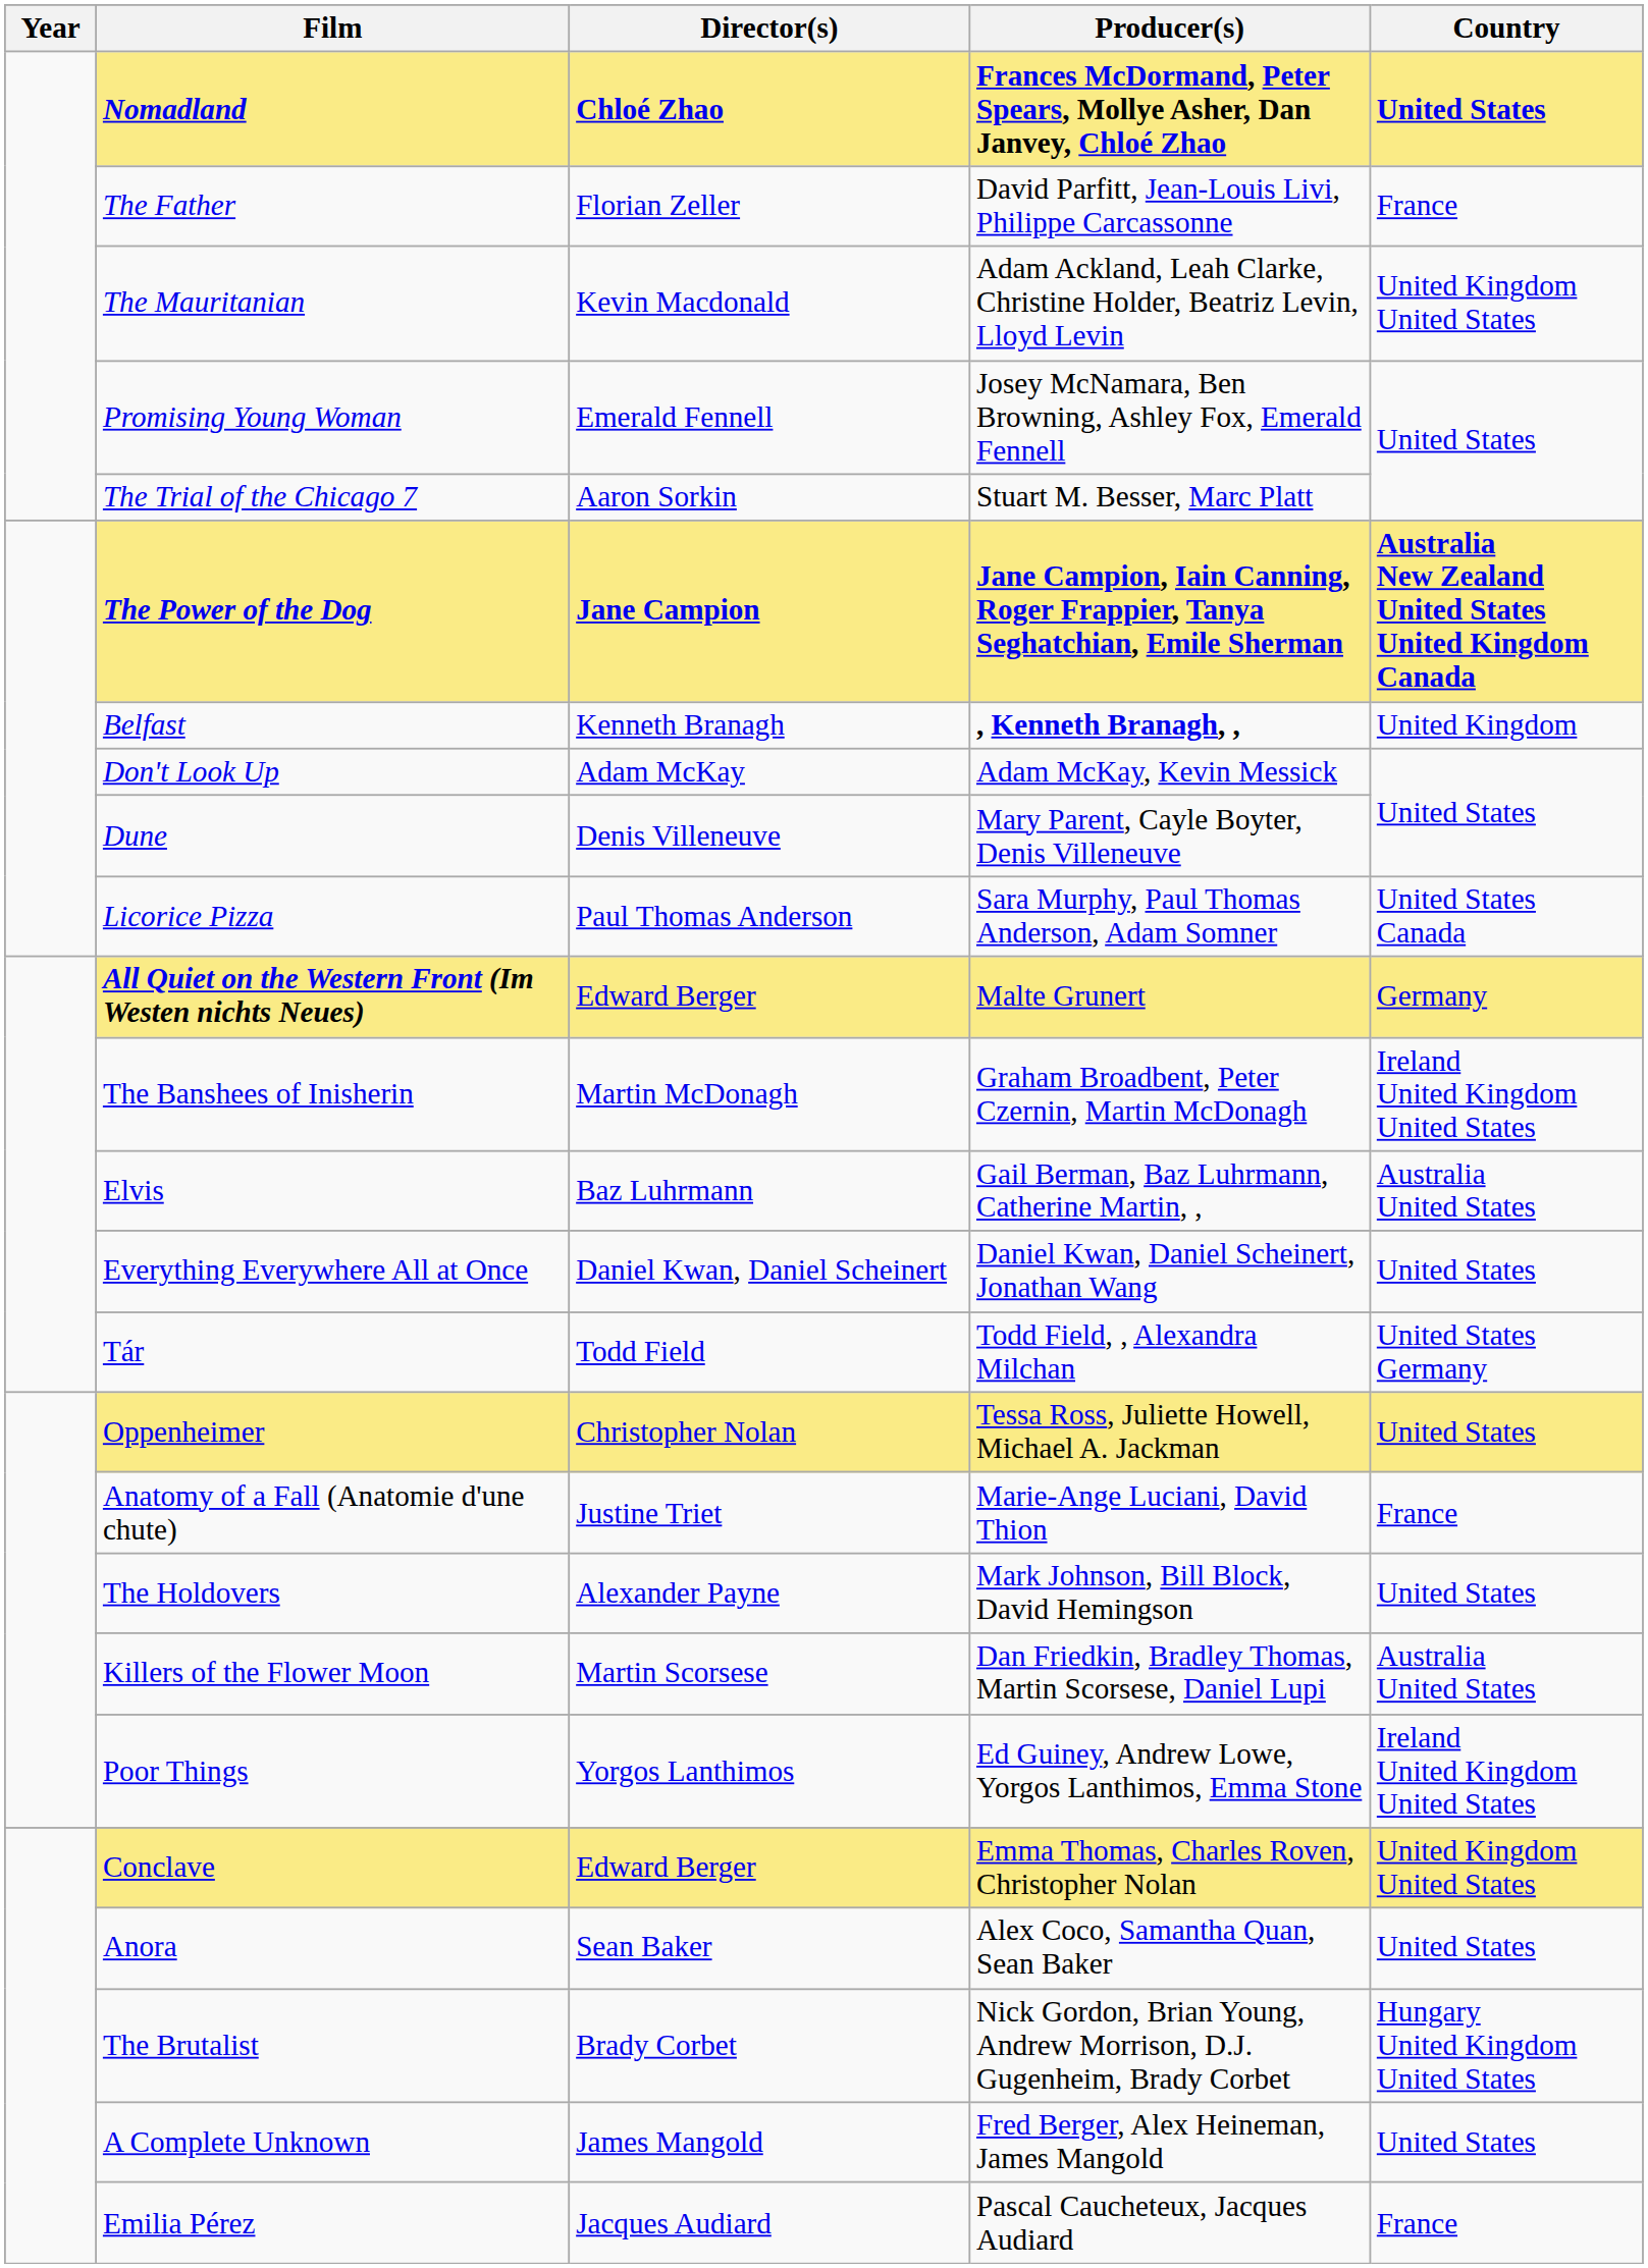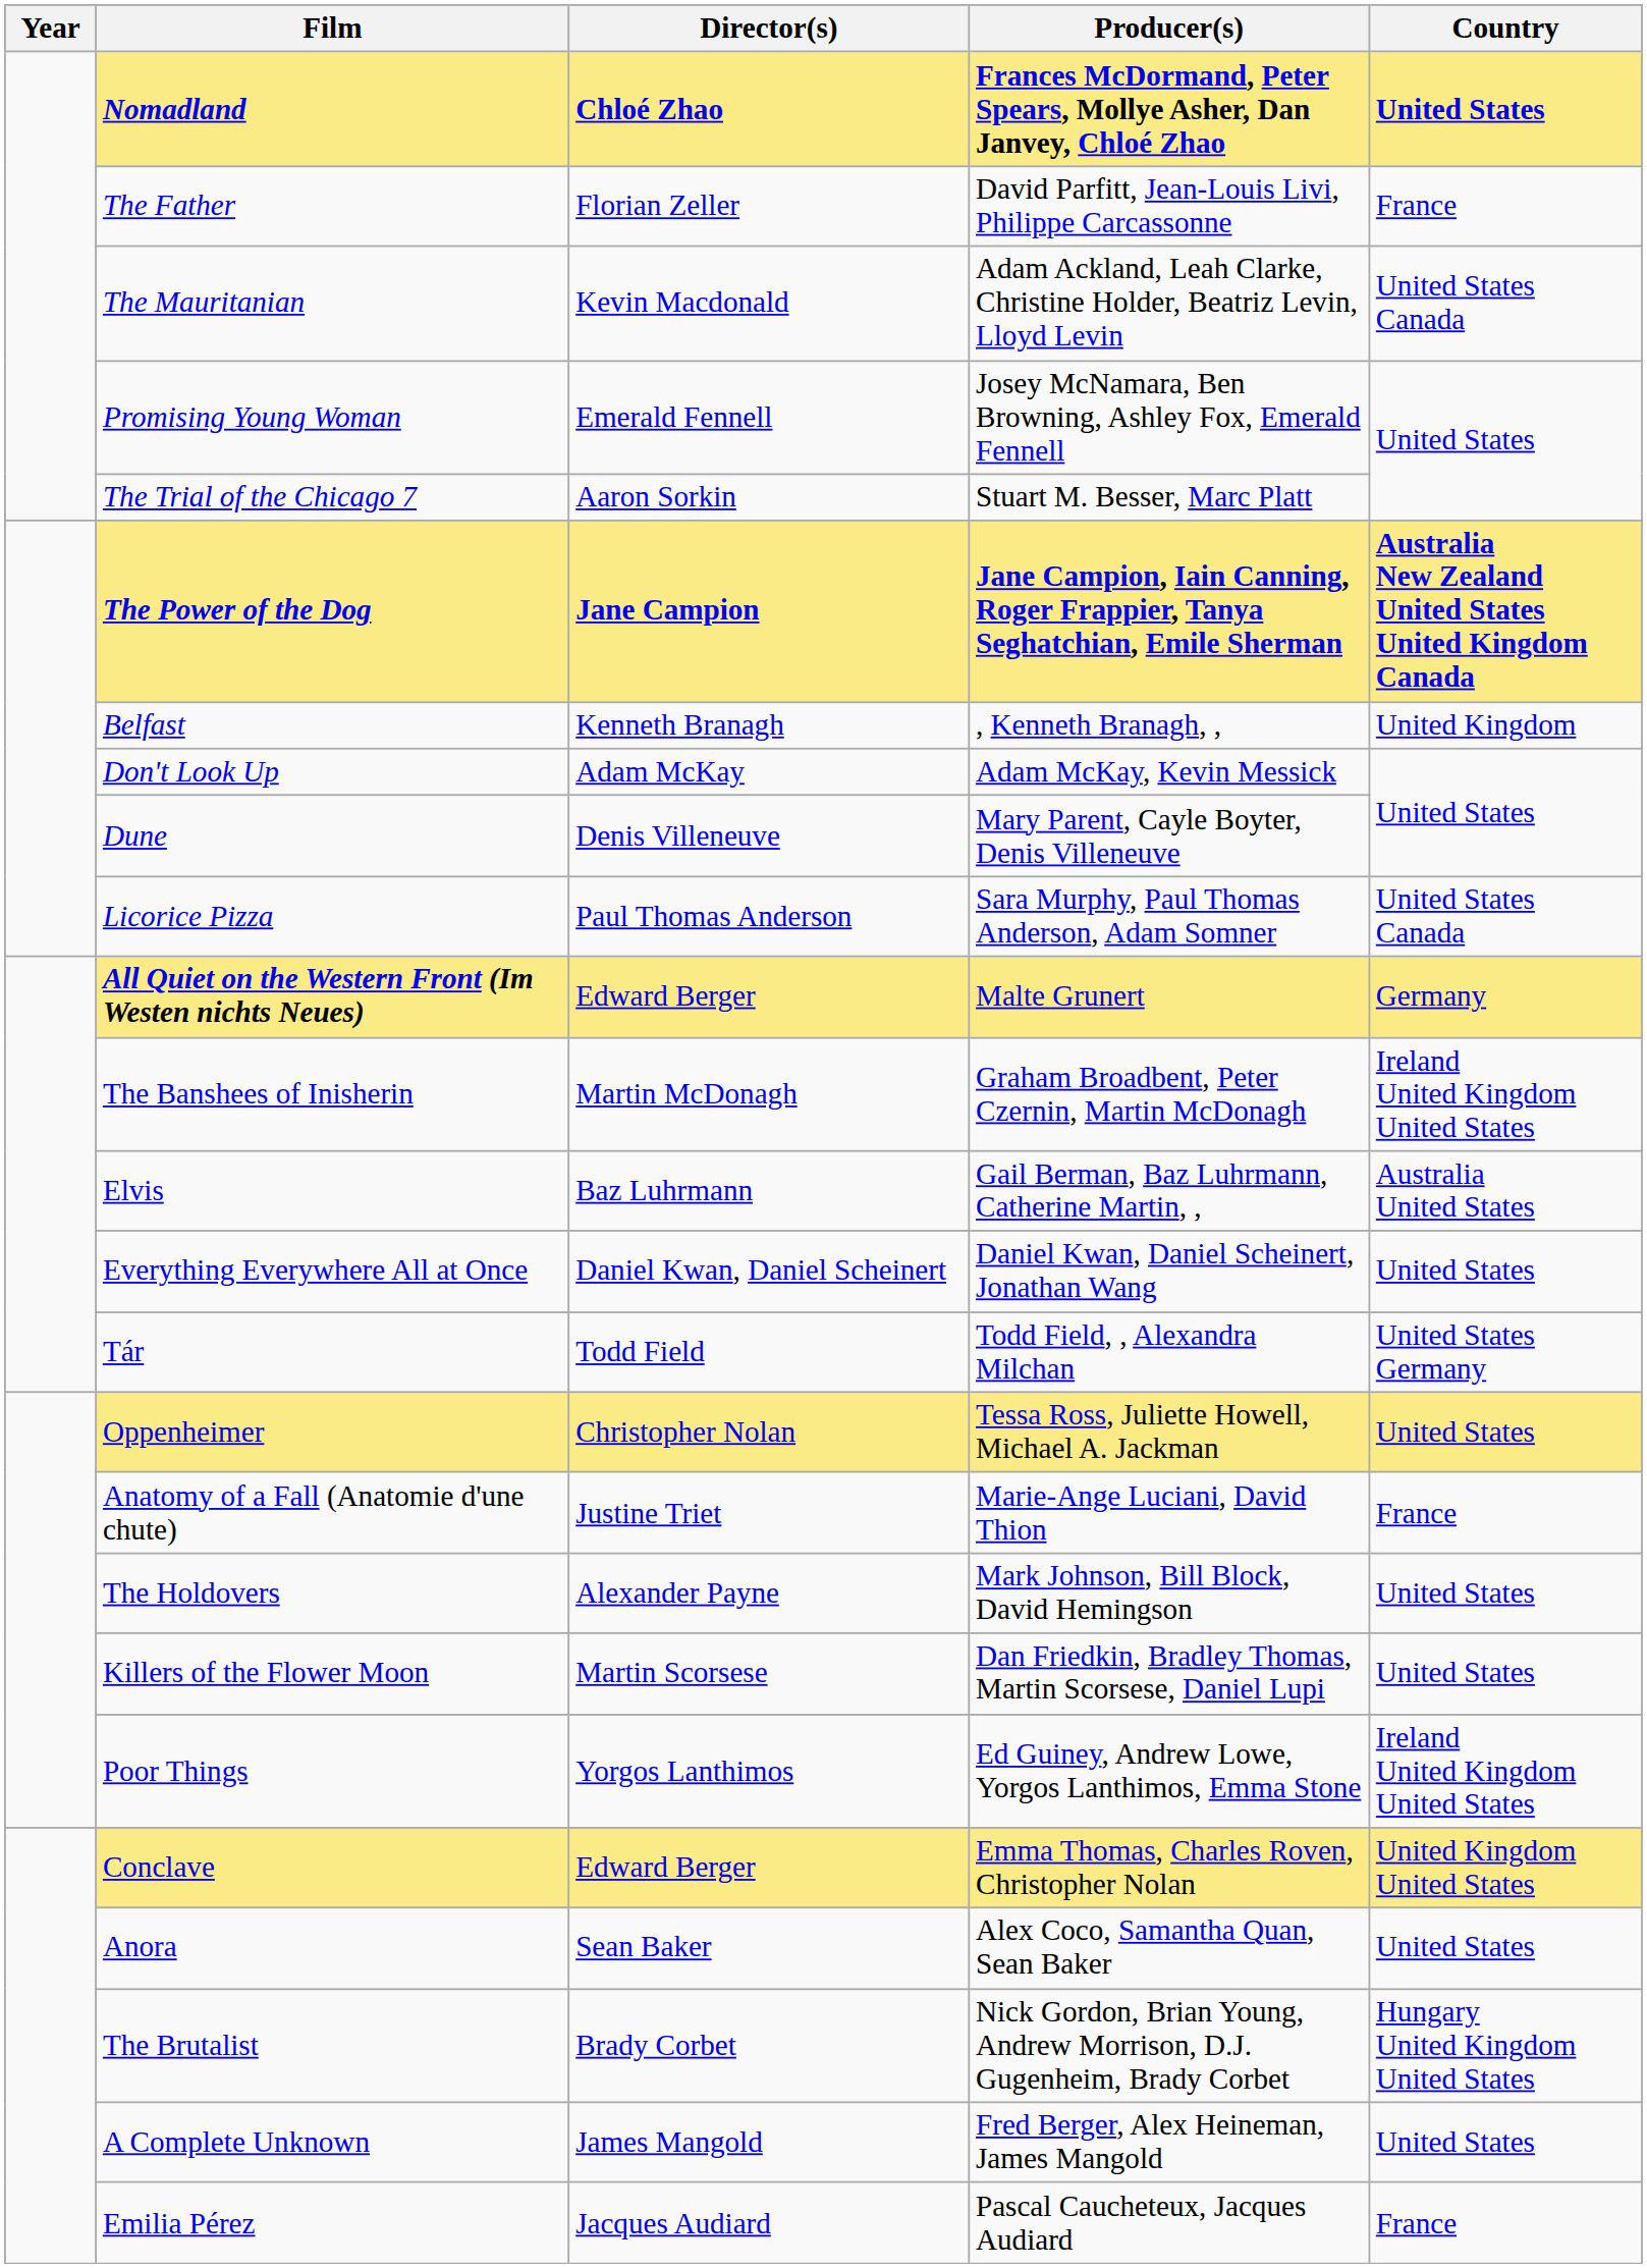 <table class="wikitable" style="width:100%;" cellpadding="5">
 <tr>
 <th style="width:5%;">Year</th>
 <th style="width:26%;">Film</th>
 <th style="width:22%;">Director(s)</th>
 <th style="width:22%;">Producer(s)</th>
 <th style="width:15%;">Country</th>
 </tr>
 <tr>
 <td rowspan="5"></td>
 <td style="background:#FAEB86"><strong><em><a href='#'>Nomadland</a></em></strong></td>
 <td style="background:#FAEB86"><strong><a href='#'>Chloé Zhao</a></strong></td>
 <td style="background:#FAEB86"><strong><a href='#'>Frances McDormand</a>, <a href='#'>Peter Spears</a>, Mollye Asher, Dan Janvey, <a href='#'>Chloé Zhao</a></strong></td>
 <td style="background:#FAEB86"><strong><a href='#'>United States</a></strong></td>
 </tr>
 <tr>
 <td><em><a href='#'>The Father</a></em></td>
 <td><a href='#'>Florian Zeller</a></td>
 <td>David Parfitt, <a href='#'>Jean-Louis Livi</a>, <a href='#'>Philippe Carcassonne</a></td>
 <td><a href='#'>France</a></td>
 </tr>
 <tr>
 <td><em><a href='#'>The Mauritanian</a></em></td>
 <td><a href='#'>Kevin Macdonald</a></td>
 <td>Adam Ackland, Leah Clarke, Christine Holder, Beatriz Levin, <a href='#'>Lloyd Levin</a></td>
-<td><a href='#'>United Kingdom</a><br><a href='#'>United States</a></td>
+<td><a href='#'>United States</a><br><a href='#'>Canada</a></td>
 </tr>
 <tr>
 <td><em><a href='#'>Promising Young Woman</a></em></td>
 <td><a href='#'>Emerald Fennell</a></td>
 <td>Josey McNamara, Ben Browning, Ashley Fox, <a href='#'>Emerald Fennell</a></td>
 <td rowspan="2"><a href='#'>United States</a></td>
 </tr>
 <tr>
 <td><em><a href='#'>The Trial of the Chicago 7</a></em></td>
 <td><a href='#'>Aaron Sorkin</a></td>
 <td>Stuart M. Besser, <a href='#'>Marc Platt</a></td>
 </tr>
 <tr>
 <td rowspan="5"></td>
 <td style="background:#FAEB86"><strong><em><a href='#'>The Power of the Dog</a></em></strong></td>
 <td style="background:#FAEB86"><strong><a href='#'>Jane Campion</a></strong></td>
 <td style="background:#FAEB86"><strong><a href='#'>Jane Campion</a>, <a href='#'>Iain Canning</a>, <a href='#'>Roger Frappier</a>, <a href='#'>Tanya Seghatchian</a>, <a href='#'>Emile Sherman</a></strong></td>
 <td style="background:#FAEB86"><strong><a href='#'>Australia</a><br><a href='#'>New Zealand</a><br><a href='#'>United States</a><br><a href='#'>United Kingdom</a><br><a href='#'>Canada</a></strong></td>
 </tr>
 <tr>
 <td><em><a href='#'>Belfast</a></em></td>
 <td><a href='#'>Kenneth Branagh</a></td>
-<td><strong>, <a href='#'>Kenneth Branagh</a>, , </strong></td>
+<td>, <a href='#'>Kenneth Branagh</a>, , </td>
 <td><a href='#'>United Kingdom</a></td>
 </tr>
 <tr>
 <td><em><a href='#'>Don't Look Up</a></em></td>
 <td><a href='#'>Adam McKay</a></td>
 <td><a href='#'>Adam McKay</a>, <a href='#'>Kevin Messick</a></td>
 <td rowspan="2"><a href='#'>United States</a></td>
 </tr>
 <tr>
 <td><em><a href='#'>Dune</a></em></td>
 <td><a href='#'>Denis Villeneuve</a></td>
 <td><a href='#'>Mary Parent</a>, Cayle Boyter, <a href='#'>Denis Villeneuve</a></td>
 </tr>
 <tr>
 <td><em><a href='#'>Licorice Pizza</a></em></td>
 <td><a href='#'>Paul Thomas Anderson</a></td>
 <td><a href='#'>Sara Murphy</a>, <a href='#'>Paul Thomas Anderson</a>, <a href='#'>Adam Somner</a></td>
 <td><a href='#'>United States</a><br><a href='#'>Canada</a></td>
 </tr>
 <tr>
 <td rowspan="5"></td>
 <td style="background:#FAEB86"><strong><em><a href='#'>All Quiet on the Western Front</a><strong> (Im Westen nichts Neues)<em></td>
 <td style="background:#FAEB86"></strong><a href='#'>Edward Berger</a><strong></td>
 <td style="background:#FAEB86"></strong><a href='#'>Malte Grunert</a><strong></td>
 <td style="background:#FAEB86"></strong><a href='#'>Germany</a><strong></td>
 </tr>
 <tr>
 <td></em><a href='#'>The Banshees of Inisherin</a><em></td>
 <td><a href='#'>Martin McDonagh</a></td>
 <td><a href='#'>Graham Broadbent</a>, <a href='#'>Peter Czernin</a>, <a href='#'>Martin McDonagh</a></td>
 <td><a href='#'>Ireland</a><br><a href='#'>United Kingdom</a><br><a href='#'>United States</a></td>
 </tr>
 <tr>
 <td></em><a href='#'>Elvis</a><em></td>
 <td><a href='#'>Baz Luhrmann</a></td>
 <td><a href='#'>Gail Berman</a>, <a href='#'>Baz Luhrmann</a>, <a href='#'>Catherine Martin</a>, , </td>
 <td><a href='#'>Australia</a><br><a href='#'>United States</a></td>
 </tr>
 <tr>
 <td></em><a href='#'>Everything Everywhere All at Once</a><em></td>
 <td><a href='#'>Daniel Kwan</a>, <a href='#'>Daniel Scheinert</a></td>
 <td><a href='#'>Daniel Kwan</a>, <a href='#'>Daniel Scheinert</a>, <a href='#'>Jonathan Wang</a></td>
 <td><a href='#'>United States</a></td>
 </tr>
 <tr>
 <td></em><a href='#'>Tár</a><em></td>
 <td><a href='#'>Todd Field</a></td>
 <td><a href='#'>Todd Field</a>, , <a href='#'>Alexandra Milchan</a></td>
 <td><a href='#'>United States</a><br><a href='#'>Germany</a></td>
 </tr>
 <tr>
 <td rowspan="5"></td>
 <td style="background:#FAEB86"></em></strong><a href='#'>Oppenheimer</a><strong><em></td>
 <td style="background:#FAEB86"></strong><a href='#'>Christopher Nolan</a><strong></td>
 <td style="background:#FAEB86"></strong><a href='#'>Tessa Ross</a>, Juliette Howell, Michael A. Jackman<strong></td>
 <td style="background:#FAEB86"></strong><a href='#'>United States</a><strong></td>
 </tr>
 <tr>
 <td></em><a href='#'>Anatomy of a Fall</a> (Anatomie d'une chute)<em></td>
 <td><a href='#'>Justine Triet</a></td>
 <td><a href='#'>Marie-Ange Luciani</a>, <a href='#'>David Thion</a></td>
 <td><a href='#'>France</a></td>
 </tr>
 <tr>
 <td></em><a href='#'>The Holdovers</a><em></td>
 <td><a href='#'>Alexander Payne</a></td>
 <td><a href='#'>Mark Johnson</a>, <a href='#'>Bill Block</a>, David Hemingson</td>
 <td><a href='#'>United States</a></td>
 </tr>
 <tr>
 <td></em><a href='#'>Killers of the Flower Moon</a><em></td>
 <td><a href='#'>Martin Scorsese</a></td>
 <td><a href='#'>Dan Friedkin</a>, <a href='#'>Bradley Thomas</a>, Martin Scorsese, <a href='#'>Daniel Lupi</a></td>
-<td><a href='#'>Australia</a><br><a href='#'>United States</a></td>
+<td><a href='#'>United States</a></td>
 </tr>
 <tr>
 <td></em><a href='#'>Poor Things</a><em></td>
 <td><a href='#'>Yorgos Lanthimos</a></td>
 <td><a href='#'>Ed Guiney</a>, Andrew Lowe, Yorgos Lanthimos, <a href='#'>Emma Stone</a></td>
 <td><a href='#'>Ireland</a><br><a href='#'>United Kingdom</a><br><a href='#'>United States</a></td>
 </tr>
 <tr>
 <td rowspan="5"></td>
 <td style="background:#FAEB86"></em></strong><a href='#'>Conclave</a><strong><em></td>
 <td style="background:#FAEB86"></strong><a href='#'>Edward Berger</a><strong></td>
 <td style="background:#FAEB86"></strong><a href='#'>Emma Thomas</a>, <a href='#'>Charles Roven</a>, Christopher Nolan<strong></td>
 <td style="background:#FAEB86"></strong><a href='#'>United Kingdom</a><br><a href='#'>United States</a><strong></td>
 </tr>
 <tr>
 <td></em><a href='#'>Anora</a><em></td>
 <td><a href='#'>Sean Baker</a></td>
 <td>Alex Coco, <a href='#'>Samantha Quan</a>, Sean Baker</td>
 <td><a href='#'>United States</a></td>
 </tr>
 <tr>
 <td></em><a href='#'>The Brutalist</a><em></td>
 <td><a href='#'>Brady Corbet</a></td>
 <td>Nick Gordon, Brian Young, Andrew Morrison, D.J. Gugenheim, Brady Corbet</td>
 <td><a href='#'>Hungary</a><br><a href='#'>United Kingdom</a><br><a href='#'>United States</a></td>
 </tr>
 <tr>
 <td></em><a href='#'>A Complete Unknown</a><em></td>
 <td><a href='#'>James Mangold</a></td>
 <td><a href='#'>Fred Berger</a>, Alex Heineman, James Mangold</td>
 <td><a href='#'>United States</a></td>
 </tr>
 <tr>
 <td></em><a href='#'>Emilia Pérez</a><em></td>
 <td><a href='#'>Jacques Audiard</a></td>
 <td>Pascal Caucheteux, Jacques Audiard</td>
 <td><a href='#'>France</a></td>
 </tr>
 </table>
